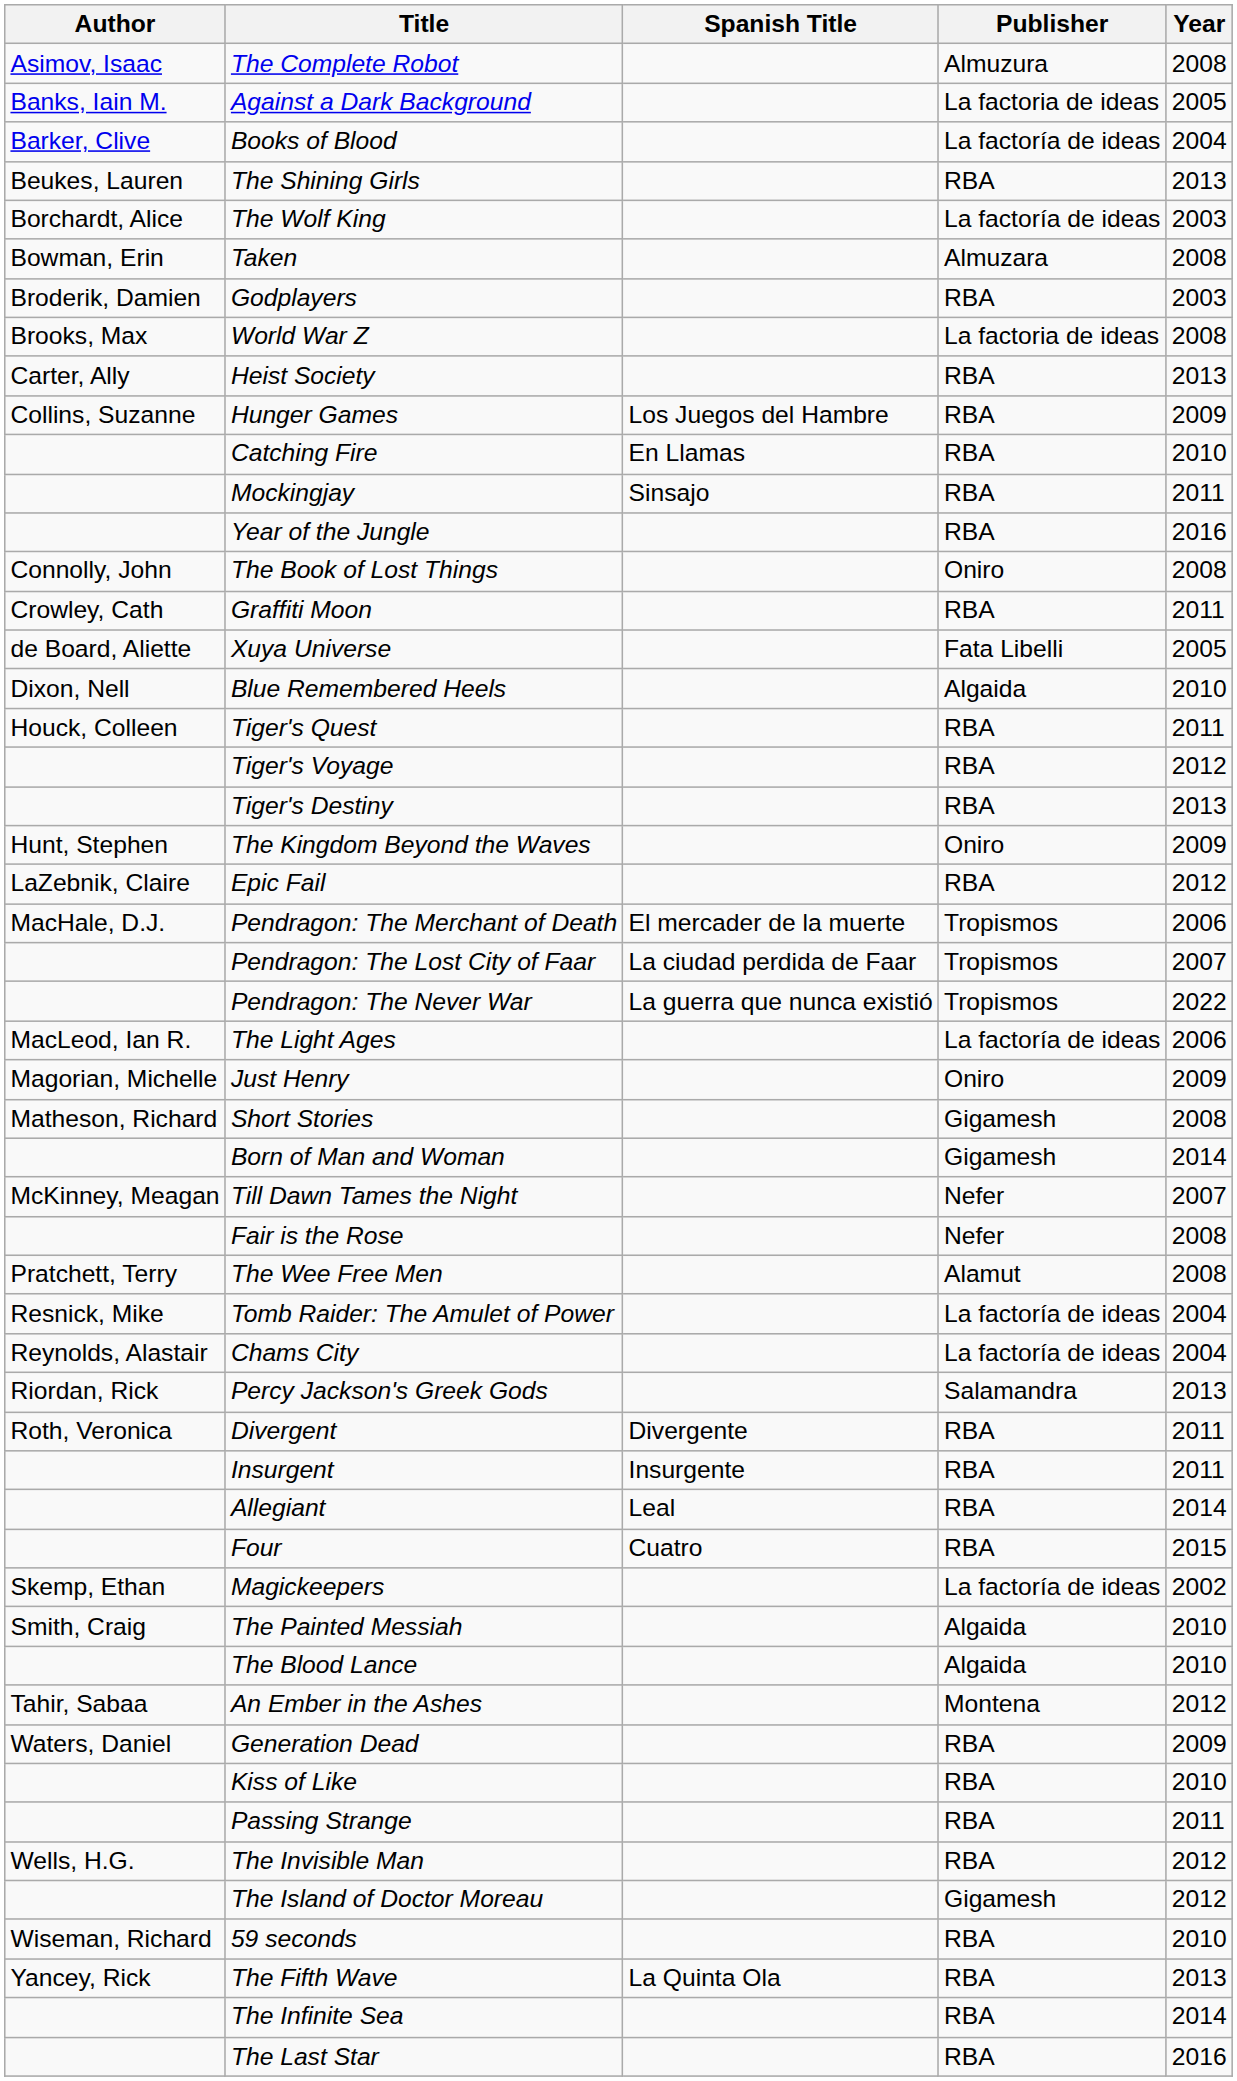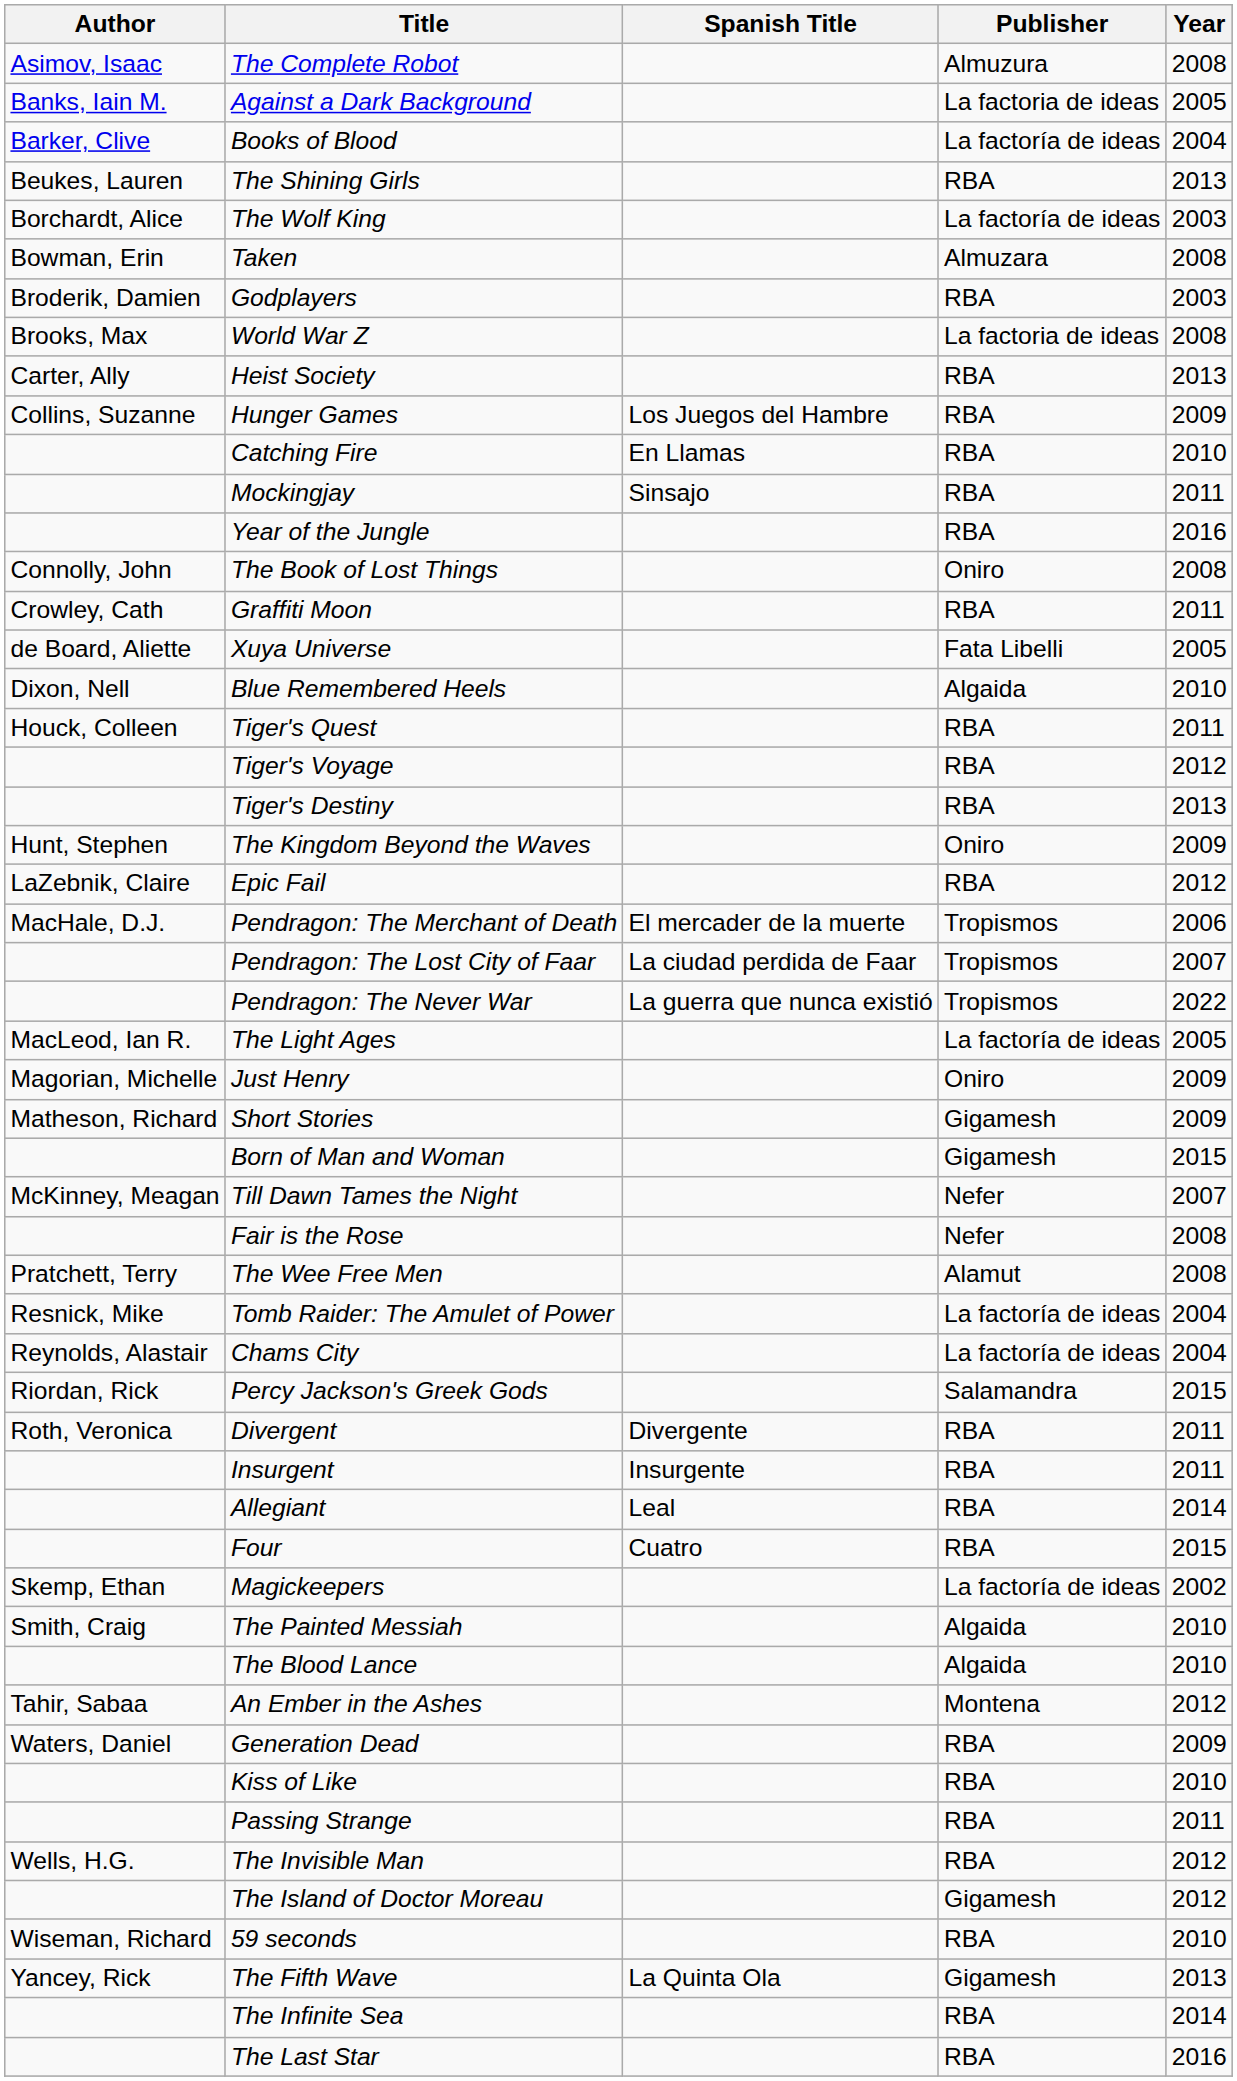 <table class="wikitable">
 <tr>
 <th>Author</th>
 <th>Title</th>
 <th>Spanish Title</th>
 <th>Publisher</th>
 <th>Year</th>
 </tr>
 <tr>
 <td><a href='#'>Asimov, Isaac</a></td>
 <td><em><a href='#'>The Complete Robot</a></em></td>
 <td></td>
 <td>Almuzura</td>
 <td>2008</td>
 </tr>
 <tr>
 <td><a href='#'>Banks, Iain M.</a></td>
 <td><em><a href='#'>Against a Dark Background</a></em></td>
 <td></td>
 <td>La factoria de ideas</td>
 <td>2005</td>
 </tr>
 <tr>
 <td><a href='#'>Barker, Clive</a></td>
 <td><em>Books of Blood</em></td>
 <td></td>
 <td>La factoría de ideas</td>
 <td>2004</td>
 </tr>
 <tr>
 <td>Beukes, Lauren</td>
 <td><em>The Shining Girls</em></td>
 <td></td>
 <td>RBA</td>
 <td>2013</td>
 </tr>
 <tr>
 <td>Borchardt, Alice</td>
 <td><em>The Wolf King</em></td>
 <td></td>
 <td>La factoría de ideas</td>
 <td>2003</td>
 </tr>
 <tr>
 <td>Bowman, Erin</td>
 <td><em>Taken</em></td>
 <td></td>
 <td>Almuzara</td>
 <td>2008</td>
 </tr>
 <tr>
 <td>Broderik, Damien</td>
 <td><em>Godplayers</em></td>
 <td></td>
 <td>RBA</td>
 <td>2003</td>
 </tr>
 <tr>
 <td>Brooks, Max</td>
 <td><em>World War Z</em></td>
 <td></td>
 <td>La factoria de ideas</td>
 <td>2008</td>
 </tr>
 <tr>
 <td>Carter, Ally</td>
 <td><em>Heist Society</em></td>
 <td></td>
 <td>RBA</td>
 <td>2013</td>
 </tr>
 <tr>
 <td>Collins, Suzanne</td>
 <td><em>Hunger Games</em></td>
 <td>Los Juegos del Hambre</td>
 <td>RBA</td>
 <td>2009</td>
 </tr>
 <tr>
 <td></td>
 <td><em>Catching Fire</em></td>
 <td>En Llamas</td>
 <td>RBA</td>
 <td>2010</td>
 </tr>
 <tr>
 <td></td>
 <td><em>Mockingjay</em></td>
 <td>Sinsajo</td>
 <td>RBA</td>
 <td>2011</td>
 </tr>
 <tr>
 <td></td>
 <td><em>Year of the Jungle</em></td>
 <td></td>
 <td>RBA</td>
 <td>2016</td>
 </tr>
 <tr>
 <td>Connolly, John</td>
 <td><em>The Book of Lost Things</em></td>
 <td></td>
 <td>Oniro</td>
 <td>2008</td>
 </tr>
 <tr>
 <td>Crowley, Cath</td>
 <td><em>Graffiti Moon</em></td>
 <td></td>
 <td>RBA</td>
 <td>2011</td>
 </tr>
 <tr>
 <td>de Board, Aliette</td>
 <td><em>Xuya Universe</em></td>
 <td></td>
 <td>Fata Libelli</td>
 <td>2005</td>
 </tr>
 <tr>
 <td>Dixon, Nell</td>
 <td><em>Blue Remembered Heels</em></td>
 <td></td>
 <td>Algaida</td>
 <td>2010</td>
 </tr>
 <tr>
 <td>Houck, Colleen</td>
 <td><em>Tiger's Quest</em></td>
 <td></td>
 <td>RBA</td>
 <td>2011</td>
 </tr>
 <tr>
 <td></td>
 <td><em>Tiger's Voyage</em></td>
 <td></td>
 <td>RBA</td>
 <td>2012</td>
 </tr>
 <tr>
 <td></td>
 <td><em>Tiger's Destiny</em></td>
 <td></td>
 <td>RBA</td>
 <td>2013</td>
 </tr>
 <tr>
 <td>Hunt, Stephen</td>
 <td><em>The Kingdom Beyond the Waves</em></td>
 <td></td>
 <td>Oniro</td>
 <td>2009</td>
 </tr>
 <tr>
 <td>LaZebnik, Claire</td>
 <td><em>Epic Fail</em></td>
 <td></td>
 <td>RBA</td>
 <td>2012</td>
 </tr>
 <tr>
 <td>MacHale, D.J.</td>
 <td><em>Pendragon: The Merchant of Death</em></td>
 <td>El mercader de la muerte</td>
 <td>Tropismos</td>
 <td>2006</td>
 </tr>
 <tr>
 <td></td>
 <td><em>Pendragon: The Lost City of Faar</em></td>
 <td>La ciudad perdida de Faar</td>
 <td>Tropismos</td>
 <td>2007</td>
 </tr>
 <tr>
 <td></td>
 <td><em>Pendragon: The Never War</em></td>
 <td>La guerra que nunca existió</td>
 <td>Tropismos</td>
 <td>2022</td>
 </tr>
 <tr>
 <td>MacLeod, Ian R.</td>
 <td><em>The Light Ages</em></td>
 <td></td>
 <td>La factoría de ideas</td>
-<td>2006</td>
+<td>2005</td>
 </tr>
 <tr>
 <td>Magorian, Michelle</td>
 <td><em>Just Henry</em></td>
 <td></td>
 <td>Oniro</td>
 <td>2009</td>
 </tr>
 <tr>
 <td>Matheson, Richard</td>
 <td><em>Short Stories</em></td>
 <td></td>
 <td>Gigamesh</td>
-<td>2008</td>
+<td>2009</td>
 </tr>
 <tr>
 <td></td>
 <td><em>Born of Man and Woman</em></td>
 <td></td>
 <td>Gigamesh</td>
-<td>2014</td>
+<td>2015</td>
 </tr>
 <tr>
 <td>McKinney, Meagan</td>
 <td><em>Till Dawn Tames the Night</em></td>
 <td></td>
 <td>Nefer</td>
 <td>2007</td>
 </tr>
 <tr>
 <td></td>
 <td><em>Fair is the Rose</em></td>
 <td></td>
 <td>Nefer</td>
 <td>2008</td>
 </tr>
 <tr>
 <td>Pratchett, Terry</td>
 <td><em>The Wee Free Men</em></td>
 <td></td>
 <td>Alamut</td>
 <td>2008</td>
 </tr>
 <tr>
 <td>Resnick, Mike</td>
 <td><em>Tomb Raider: The Amulet of Power</em></td>
 <td></td>
 <td>La factoría de ideas</td>
 <td>2004</td>
 </tr>
 <tr>
 <td>Reynolds, Alastair</td>
 <td><em>Chams City</em></td>
 <td></td>
 <td>La factoría de ideas</td>
 <td>2004</td>
 </tr>
 <tr>
 <td>Riordan, Rick</td>
 <td><em>Percy Jackson's Greek Gods</em></td>
 <td></td>
 <td>Salamandra</td>
-<td>2013</td>
+<td>2015</td>
 </tr>
 <tr>
 <td>Roth, Veronica</td>
 <td><em>Divergent</em></td>
 <td>Divergente</td>
 <td>RBA</td>
 <td>2011</td>
 </tr>
 <tr>
 <td></td>
 <td><em>Insurgent</em></td>
 <td>Insurgente</td>
 <td>RBA</td>
 <td>2011</td>
 </tr>
 <tr>
 <td></td>
 <td><em>Allegiant</em></td>
 <td>Leal</td>
 <td>RBA</td>
 <td>2014</td>
 </tr>
 <tr>
 <td></td>
 <td><em>Four</em></td>
 <td>Cuatro</td>
 <td>RBA</td>
 <td>2015</td>
 </tr>
 <tr>
 <td>Skemp, Ethan</td>
 <td><em>Magickeepers</em></td>
 <td></td>
 <td>La factoría de ideas</td>
 <td>2002</td>
 </tr>
 <tr>
 <td>Smith, Craig</td>
 <td><em>The Painted Messiah</em></td>
 <td></td>
 <td>Algaida</td>
 <td>2010</td>
 </tr>
 <tr>
 <td></td>
 <td><em>The Blood Lance</em></td>
 <td></td>
 <td>Algaida</td>
 <td>2010</td>
 </tr>
 <tr>
 <td>Tahir, Sabaa</td>
 <td><em>An Ember in the Ashes</em></td>
 <td></td>
 <td>Montena</td>
 <td>2012</td>
 </tr>
 <tr>
 <td>Waters, Daniel</td>
 <td><em>Generation Dead</em></td>
 <td></td>
 <td>RBA</td>
 <td>2009</td>
 </tr>
 <tr>
 <td></td>
 <td><em>Kiss of Like</em></td>
 <td></td>
 <td>RBA</td>
 <td>2010</td>
 </tr>
 <tr>
 <td></td>
 <td><em>Passing Strange</em></td>
 <td></td>
 <td>RBA</td>
 <td>2011</td>
 </tr>
 <tr>
 <td>Wells, H.G.</td>
 <td><em>The Invisible Man</em></td>
 <td></td>
 <td>RBA</td>
 <td>2012</td>
 </tr>
 <tr>
 <td></td>
 <td><em>The Island of Doctor Moreau</em></td>
 <td></td>
 <td>Gigamesh</td>
 <td>2012</td>
 </tr>
 <tr>
 <td>Wiseman, Richard</td>
 <td><em>59 seconds</em></td>
 <td></td>
 <td>RBA</td>
 <td>2010</td>
 </tr>
 <tr>
 <td>Yancey, Rick</td>
 <td><em>The Fifth Wave</em></td>
 <td>La Quinta Ola</td>
-<td>RBA</td>
+<td>Gigamesh</td>
 <td>2013</td>
 </tr>
 <tr>
 <td></td>
 <td><em>The Infinite Sea</em></td>
 <td></td>
 <td>RBA</td>
 <td>2014</td>
 </tr>
 <tr>
 <td></td>
 <td><em>The Last Star</em></td>
 <td></td>
 <td>RBA</td>
 <td>2016</td>
 </tr>
 </table>
